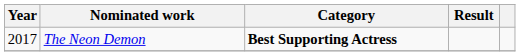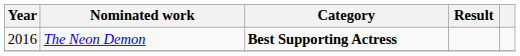 <table class="wikitable" style="width:90%;">
 <tr>
 <th width=5%>Year</th>
 <th style="width:40%;">Nominated work</th>
 <th style="width:40%;">Category</th>
 <th style="width:10%;">Result</th>
 <th width=3%></th>
 </tr>
 <tr>
-<td style="text-align:center;">2017</td>
+<td style="text-align:center;">2016</td>
 <td><em><a href='#'>The Neon Demon</a></em></td>
 <td><strong>Best Supporting Actress</strong></td>
 <td></td>
 <td style="text-align:center;"></td>
 </tr>
 <tr>
 </tr>
 </table>
